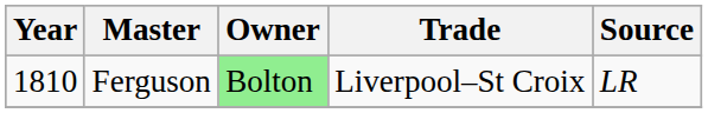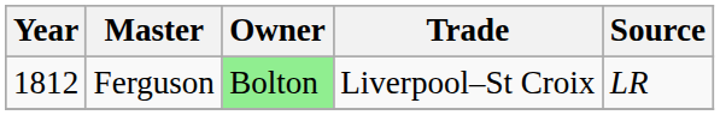 <table class=" wikitable">
 <tr>
 <th>Year</th>
 <th>Master</th>
 <th>Owner</th>
 <th>Trade</th>
 <th>Source</th>
 </tr>
 <tr>
-<td>1810</td>
+<td>1812</td>
 <td>Ferguson</td>
 <td style="background: lightgreen;">Bolton</td>
 <td>Liverpool–St Croix</td>
 <td><em>LR</em></td>
 </tr>
 <tr>
 </tr>
 </table>
